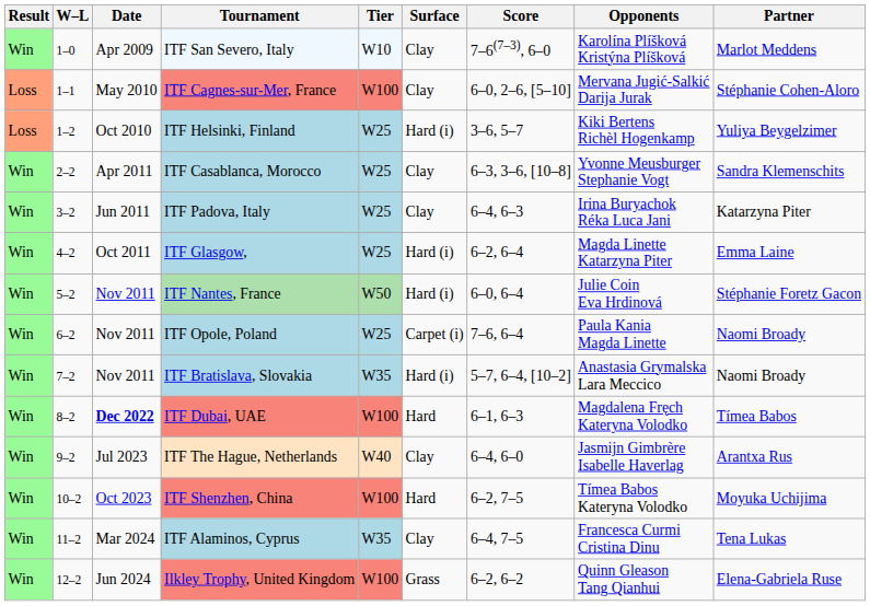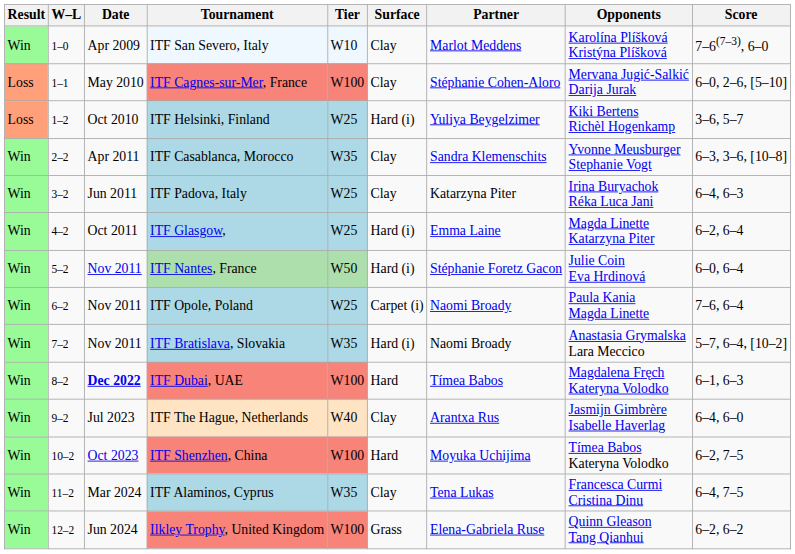 <table class="sortable wikitable">
 <tr>
 <th>Result</th>
 <th class="unsortable">W–L</th>
 <th>Date</th>
 <th>Tournament</th>
 <th>Tier</th>
 <th>Surface</th>
+<th>Partner</th>
+<th>Opponents</th>
 <th class="unsortable">Score</th>
-<th>Opponents</th>
-<th>Partner</th>
 </tr>
 <tr>
 <td style="background:#98fb98;">Win</td>
 <td><small>1–0</small></td>
 <td>Apr 2009</td>
 <td style="background:#f0f8ff;">ITF San Severo, Italy</td>
 <td style="background:#f0f8ff;">W10</td>
 <td>Clay</td>
+<td> <a href='#'>Marlot Meddens</a></td>
+<td> <a href='#'>Karolína Plíšková</a><br> <a href='#'>Kristýna Plíšková</a></td>
 <td>7–6<sup>(7–3)</sup>, 6–0</td>
-<td> <a href='#'>Karolína Plíšková</a><br> <a href='#'>Kristýna Plíšková</a></td>
-<td> <a href='#'>Marlot Meddens</a></td>
 </tr>
 <tr>
 <td style="background:#ffa07a;">Loss</td>
 <td><small>1–1</small></td>
 <td>May 2010</td>
 <td style="background:#f88379;"><a href='#'>ITF Cagnes-sur-Mer</a>, France</td>
 <td style="background:#f88379;">W100</td>
 <td>Clay</td>
+<td> <a href='#'>Stéphanie Cohen-Aloro</a></td>
+<td> <a href='#'>Mervana Jugić-Salkić</a><br> <a href='#'>Darija Jurak</a></td>
 <td>6–0, 2–6, [5–10]</td>
-<td> <a href='#'>Mervana Jugić-Salkić</a><br> <a href='#'>Darija Jurak</a></td>
-<td> <a href='#'>Stéphanie Cohen-Aloro</a></td>
 </tr>
 <tr>
 <td style="background:#ffa07a;">Loss</td>
 <td><small>1–2</small></td>
 <td>Oct 2010</td>
 <td style="background:lightblue;">ITF Helsinki, Finland</td>
 <td style="background:lightblue;">W25</td>
 <td>Hard (i)</td>
+<td> <a href='#'>Yuliya Beygelzimer</a></td>
+<td> <a href='#'>Kiki Bertens</a><br> <a href='#'>Richèl Hogenkamp</a></td>
 <td>3–6, 5–7</td>
-<td> <a href='#'>Kiki Bertens</a><br> <a href='#'>Richèl Hogenkamp</a></td>
-<td> <a href='#'>Yuliya Beygelzimer</a></td>
 </tr>
 <tr>
 <td style="background:#98fb98;">Win</td>
 <td><small>2–2</small></td>
 <td>Apr 2011</td>
 <td style="background:lightblue;">ITF Casablanca, Morocco</td>
-<td style="background:lightblue;">W25</td>
+<td style="background:lightblue;">W35</td>
 <td>Clay</td>
+<td> <a href='#'>Sandra Klemenschits</a></td>
+<td> <a href='#'>Yvonne Meusburger</a><br> <a href='#'>Stephanie Vogt</a></td>
 <td>6–3, 3–6, [10–8]</td>
-<td> <a href='#'>Yvonne Meusburger</a><br> <a href='#'>Stephanie Vogt</a></td>
-<td> <a href='#'>Sandra Klemenschits</a></td>
 </tr>
 <tr>
 <td style="background:#98fb98;">Win</td>
 <td><small>3–2</small></td>
 <td>Jun 2011</td>
 <td style="background:lightblue;">ITF Padova, Italy</td>
 <td style="background:lightblue;">W25</td>
 <td>Clay</td>
+<td> Katarzyna Piter</td>
+<td> <a href='#'>Irina Buryachok</a><br> <a href='#'>Réka Luca Jani</a></td>
 <td>6–4, 6–3</td>
-<td> <a href='#'>Irina Buryachok</a><br> <a href='#'>Réka Luca Jani</a></td>
-<td> Katarzyna Piter</td>
 </tr>
 <tr>
 <td style="background:#98fb98;">Win</td>
 <td><small>4–2</small></td>
 <td>Oct 2011</td>
 <td style="background:lightblue;"><a href='#'>ITF Glasgow</a>, </td>
 <td style="background:lightblue;">W25</td>
 <td>Hard (i)</td>
+<td> <a href='#'>Emma Laine</a></td>
+<td> <a href='#'>Magda Linette</a><br> <a href='#'>Katarzyna Piter</a></td>
 <td>6–2, 6–4</td>
-<td> <a href='#'>Magda Linette</a><br> <a href='#'>Katarzyna Piter</a></td>
-<td> <a href='#'>Emma Laine</a></td>
 </tr>
 <tr>
 <td style="background:#98fb98;">Win</td>
 <td><small>5–2</small></td>
 <td><a href='#'>Nov 2011</a></td>
 <td style="background:#addfad;"><a href='#'>ITF Nantes</a>, France</td>
 <td style="background:#addfad;">W50</td>
 <td>Hard (i)</td>
+<td> <a href='#'>Stéphanie Foretz Gacon</a></td>
+<td> <a href='#'>Julie Coin</a><br> <a href='#'>Eva Hrdinová</a></td>
 <td>6–0, 6–4</td>
-<td> <a href='#'>Julie Coin</a><br> <a href='#'>Eva Hrdinová</a></td>
-<td> <a href='#'>Stéphanie Foretz Gacon</a></td>
 </tr>
 <tr>
 <td style="background:#98fb98;">Win</td>
 <td><small>6–2</small></td>
 <td>Nov 2011</td>
 <td style="background:lightblue;">ITF Opole, Poland</td>
 <td style="background:lightblue;">W25</td>
 <td>Carpet (i)</td>
+<td> <a href='#'>Naomi Broady</a></td>
+<td> <a href='#'>Paula Kania</a><br> <a href='#'>Magda Linette</a></td>
 <td>7–6, 6–4</td>
-<td> <a href='#'>Paula Kania</a><br> <a href='#'>Magda Linette</a></td>
-<td> <a href='#'>Naomi Broady</a></td>
 </tr>
 <tr>
 <td style="background:#98fb98;">Win</td>
 <td><small>7–2</small></td>
 <td>Nov 2011</td>
 <td style="background:lightblue;"><a href='#'>ITF Bratislava</a>, Slovakia</td>
 <td style="background:lightblue;">W35</td>
 <td>Hard (i)</td>
+<td> Naomi Broady</td>
+<td> <a href='#'>Anastasia Grymalska</a><br> Lara Meccico</td>
 <td>5–7, 6–4, [10–2]</td>
-<td> <a href='#'>Anastasia Grymalska</a><br> Lara Meccico</td>
-<td> Naomi Broady</td>
 </tr>
 <tr>
 <td style="background:#98fb98;">Win</td>
 <td><small>8–2</small></td>
 <td><strong><a href='#'>Dec 2022</a></strong></td>
 <td bgcolor=f88379><a href='#'>ITF Dubai</a>, UAE</td>
 <td bgcolor=f88379>W100</td>
 <td>Hard</td>
+<td> <a href='#'>Tímea Babos</a></td>
+<td> <a href='#'>Magdalena Fręch</a><br> <a href='#'>Kateryna Volodko</a></td>
 <td>6–1, 6–3</td>
-<td> <a href='#'>Magdalena Fręch</a><br> <a href='#'>Kateryna Volodko</a></td>
-<td> <a href='#'>Tímea Babos</a></td>
 </tr>
 <tr>
 <td bgcolor=98FB98>Win</td>
 <td><small>9–2</small></td>
 <td>Jul 2023</td>
 <td style="background:#ffe4c4;">ITF The Hague, Netherlands</td>
 <td style="background:#ffe4c4;">W40</td>
 <td>Clay</td>
+<td> <a href='#'>Arantxa Rus</a></td>
+<td> <a href='#'>Jasmijn Gimbrère</a> <br>  <a href='#'>Isabelle Haverlag</a></td>
 <td>6–4, 6–0</td>
-<td> <a href='#'>Jasmijn Gimbrère</a> <br>  <a href='#'>Isabelle Haverlag</a></td>
-<td> <a href='#'>Arantxa Rus</a></td>
 </tr>
 <tr>
 <td style="background:#98fb98;">Win</td>
 <td><small>10–2</small></td>
 <td><a href='#'>Oct 2023</a></td>
 <td bgcolor= f88379><a href='#'>ITF Shenzhen</a>, China</td>
 <td bgcolor=f88379>W100</td>
 <td>Hard</td>
+<td><a href='#'>Moyuka Uchijima</a></td>
+<td> <a href='#'>Tímea Babos</a><br> Kateryna Volodko</td>
 <td>6–2, 7–5</td>
-<td> <a href='#'>Tímea Babos</a><br> Kateryna Volodko</td>
-<td><a href='#'>Moyuka Uchijima</a></td>
 </tr>
 <tr>
 <td style="background:#98fb98;">Win</td>
 <td><small>11–2</small></td>
 <td>Mar 2024</td>
 <td style="background:lightblue;">ITF Alaminos, Cyprus</td>
 <td style="background:lightblue;">W35</td>
 <td>Clay</td>
+<td> <a href='#'>Tena Lukas</a></td>
+<td> <a href='#'>Francesca Curmi</a> <br>  <a href='#'>Cristina Dinu</a></td>
 <td>6–4, 7–5</td>
-<td> <a href='#'>Francesca Curmi</a> <br>  <a href='#'>Cristina Dinu</a></td>
-<td> <a href='#'>Tena Lukas</a></td>
 </tr>
 <tr>
 <td style="background:#98fb98;">Win</td>
 <td><small>12–2</small></td>
 <td>Jun 2024</td>
 <td style="background:#f88379;"><a href='#'>Ilkley Trophy</a>, United Kingdom</td>
 <td style="background:#f88379;">W100</td>
 <td>Grass</td>
+<td> <a href='#'>Elena-Gabriela Ruse</a></td>
+<td> <a href='#'>Quinn Gleason</a> <br>  <a href='#'>Tang Qianhui</a></td>
 <td>6–2, 6–2</td>
-<td> <a href='#'>Quinn Gleason</a> <br>  <a href='#'>Tang Qianhui</a></td>
-<td> <a href='#'>Elena-Gabriela Ruse</a></td>
 </tr>
 </table>
